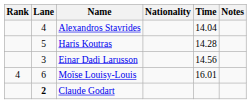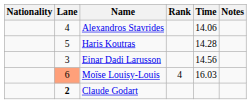 <table class="wikitable sortable" style="text-align:center; font-size:95%">
 <tr>
-<th>Rank</th>
+<th>Nationality</th>
 <th>Lane</th>
 <th>Name</th>
-<th>Nationality</th>
+<th>Rank</th>
 <th>Time</th>
 <th>Notes</th>
 </tr>
 <tr>
-<td></td>
+<td align=left></td>
 <td>4</td>
 <td align=left><a href='#'>Alexandros Stavrides</a></td>
-<td align=left></td>
-<td>14.04</td>
+<td></td>
+<td>14.06</td>
 <td></td>
 </tr>
 <tr>
-<td></td>
+<td align=left></td>
 <td>5</td>
 <td align=left><a href='#'>Haris Koutras</a></td>
-<td align=left></td>
+<td></td>
 <td>14.28</td>
 <td></td>
 </tr>
 <tr>
-<td></td>
+<td align=left></td>
 <td>3</td>
 <td align=left><a href='#'>Einar Dadi Larusson</a></td>
-<td align=left></td>
+<td></td>
 <td>14.56</td>
 <td></td>
 </tr>
 <tr>
+<td align=left></td>
+<td style="background: lightsalmon;">6</td>
+<td align=left><a href='#'>Moïse Louisy-Louis</a></td>
 <td>4</td>
-<td>6</td>
-<td align=left><a href='#'>Moïse Louisy-Louis</a></td>
-<td align=left></td>
-<td>16.01</td>
+<td>16.03</td>
 <td></td>
 </tr>
 <tr>
-<td></td>
+<td align=left></td>
 <td><strong>2</strong></td>
 <td align=left><a href='#'>Claude Godart</a></td>
-<td align=left></td>
+<td></td>
 <td></td>
 <td></td>
 </tr>
 </table>
